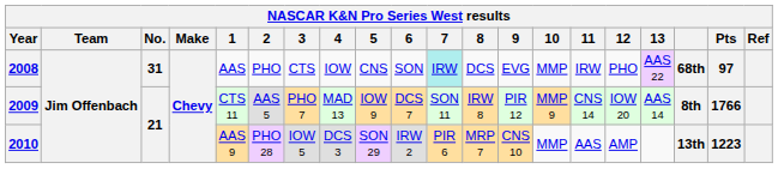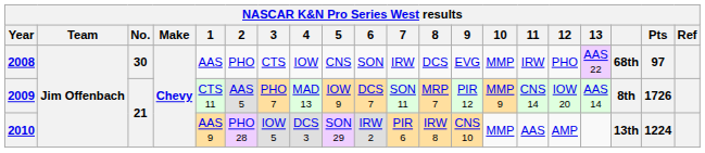 <table class="wikitable" style="text-align:center; font-size:75%">
 <tr>
 <th colspan=23><a href='#'>NASCAR K&N Pro Series West</a> results</th>
 </tr>
 <tr>
 <th>Year</th>
 <th>Team</th>
 <th>No.</th>
 <th>Make</th>
 <th>1</th>
 <th>2</th>
 <th>3</th>
 <th>4</th>
 <th>5</th>
 <th>6</th>
 <th>7</th>
 <th>8</th>
 <th>9</th>
 <th>10</th>
 <th>11</th>
 <th>12</th>
 <th>13</th>
 <th></th>
 <th>Pts</th>
 <th>Ref</th>
 </tr>
 <tr>
 <th><a href='#'>2008</a></th>
 <th rowspan=3>Jim Offenbach</th>
-<th>31</th>
+<th>30</th>
 <th rowspan=3><a href='#'>Chevy</a></th>
 <td><a href='#'>AAS</a></td>
 <td><a href='#'>PHO</a></td>
 <td><a href='#'>CTS</a></td>
 <td><a href='#'>IOW</a></td>
 <td><a href='#'>CNS</a></td>
 <td><a href='#'>SON</a></td>
-<td style="background: paleturquoise;"><a href='#'>IRW</a></td>
+<td><a href='#'>IRW</a></td>
 <td><a href='#'>DCS</a></td>
 <td><a href='#'>EVG</a></td>
 <td><a href='#'>MMP</a></td>
 <td><a href='#'>IRW</a></td>
 <td><a href='#'>PHO</a></td>
 <td style="background:#EFCFFF;"><a href='#'>AAS</a><br><small>22</small></td>
 <th>68th</th>
 <th>97</th>
 <th></th>
 </tr>
 <tr>
 <th><a href='#'>2009</a></th>
 <th rowspan=2>21</th>
 <td style="background:#DFFFDF;"><a href='#'>CTS</a><br><small>11</small></td>
 <td style="background:#DFDFDF;"><a href='#'>AAS</a><br><small>5</small></td>
 <td style="background:#FFDF9F;"><a href='#'>PHO</a><br><small>7</small></td>
 <td style="background:#DFFFDF;"><a href='#'>MAD</a><br><small>13</small></td>
 <td style="background:#FFDF9F;"><a href='#'>IOW</a><br><small>9</small></td>
 <td style="background:#FFDF9F;"><a href='#'>DCS</a><br><small>7</small></td>
 <td style="background:#DFFFDF;"><a href='#'>SON</a><br><small>11</small></td>
-<td style="background:#FFDF9F;"><a href='#'>IRW</a><br><small>8</small></td>
+<td style="background:#FFDF9F;"><a href='#'>MRP</a><br><small>7</small></td>
 <td style="background:#DFFFDF;"><a href='#'>PIR</a><br><small>12</small></td>
 <td style="background:#FFDF9F;"><a href='#'>MMP</a><br><small>9</small></td>
 <td style="background:#DFFFDF;"><a href='#'>CNS</a><br><small>14</small></td>
 <td style="background:#DFFFDF;"><a href='#'>IOW</a><br><small>20</small></td>
 <td style="background:#DFFFDF;"><a href='#'>AAS</a><br><small>14</small></td>
 <th>8th</th>
-<th>1766</th>
+<th>1726</th>
 <th></th>
 </tr>
 <tr>
 <th><a href='#'>2010</a></th>
 <td style="background:#FFDF9F;"><a href='#'>AAS</a><br><small>9</small></td>
 <td style="background:#EFCFFF;"><a href='#'>PHO</a><br><small>28</small></td>
 <td style="background:#DFDFDF;"><a href='#'>IOW</a><br><small>5</small></td>
 <td style="background:#DFDFDF;"><a href='#'>DCS</a><br><small>3</small></td>
 <td style="background:#EFCFFF;"><a href='#'>SON</a><br><small>29</small></td>
 <td style="background:#DFDFDF;"><a href='#'>IRW</a><br><small>2</small></td>
 <td style="background:#FFDF9F;"><a href='#'>PIR</a><br><small>6</small></td>
-<td style="background:#FFDF9F;"><a href='#'>MRP</a><br><small>7</small></td>
+<td style="background:#FFDF9F;"><a href='#'>IRW</a><br><small>8</small></td>
 <td style="background:#FFDF9F;"><a href='#'>CNS</a><br><small>10</small></td>
 <td><a href='#'>MMP</a></td>
 <td><a href='#'>AAS</a></td>
 <td><a href='#'>AMP</a></td>
 <td></td>
 <th>13th</th>
-<th>1223</th>
+<th>1224</th>
 <th></th>
 </tr>
 </table>
